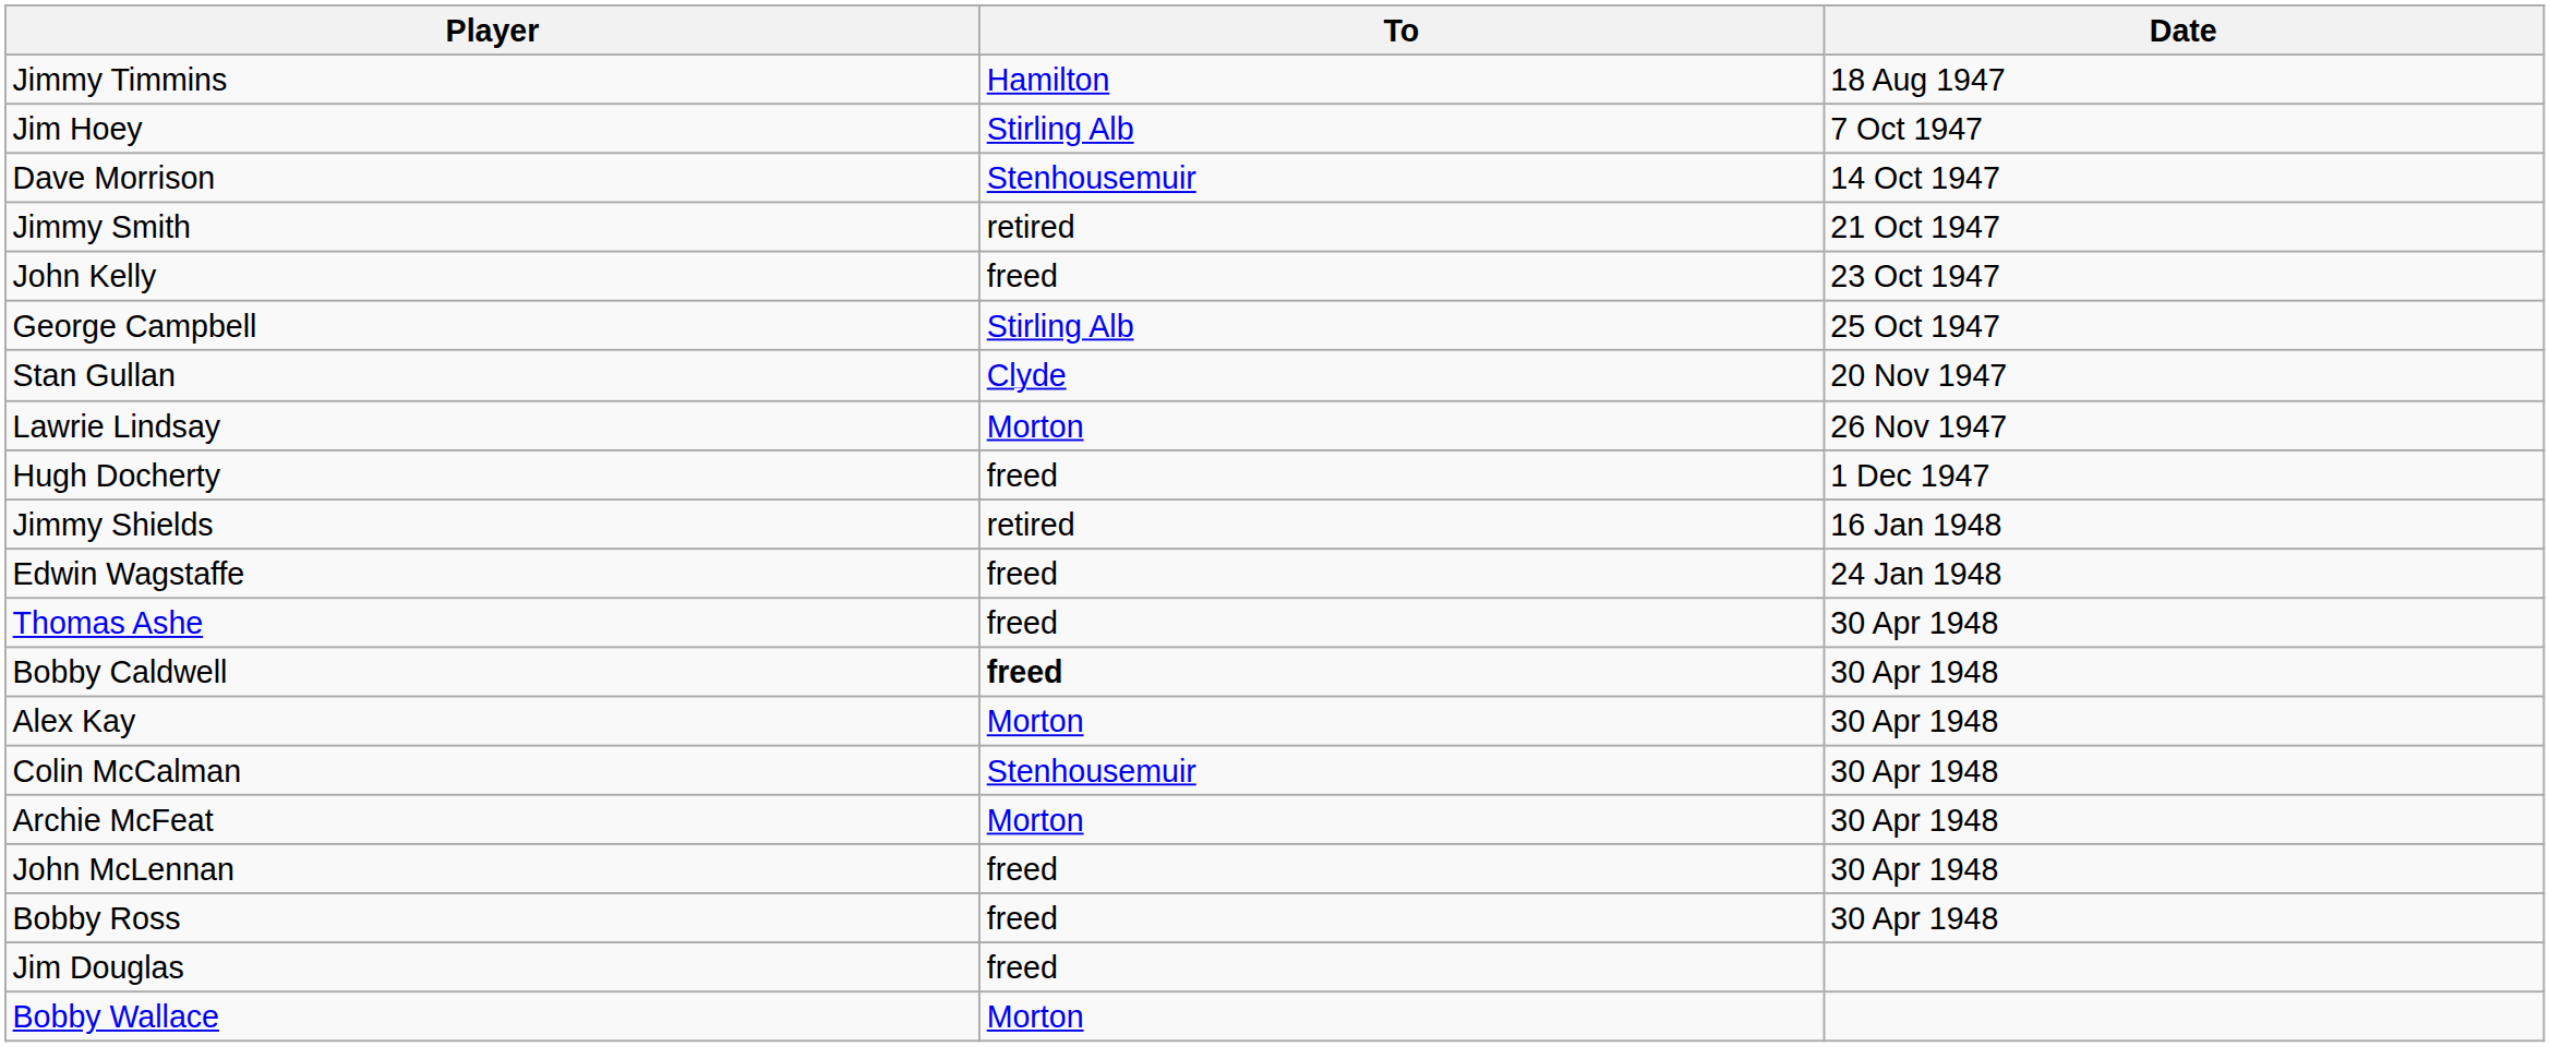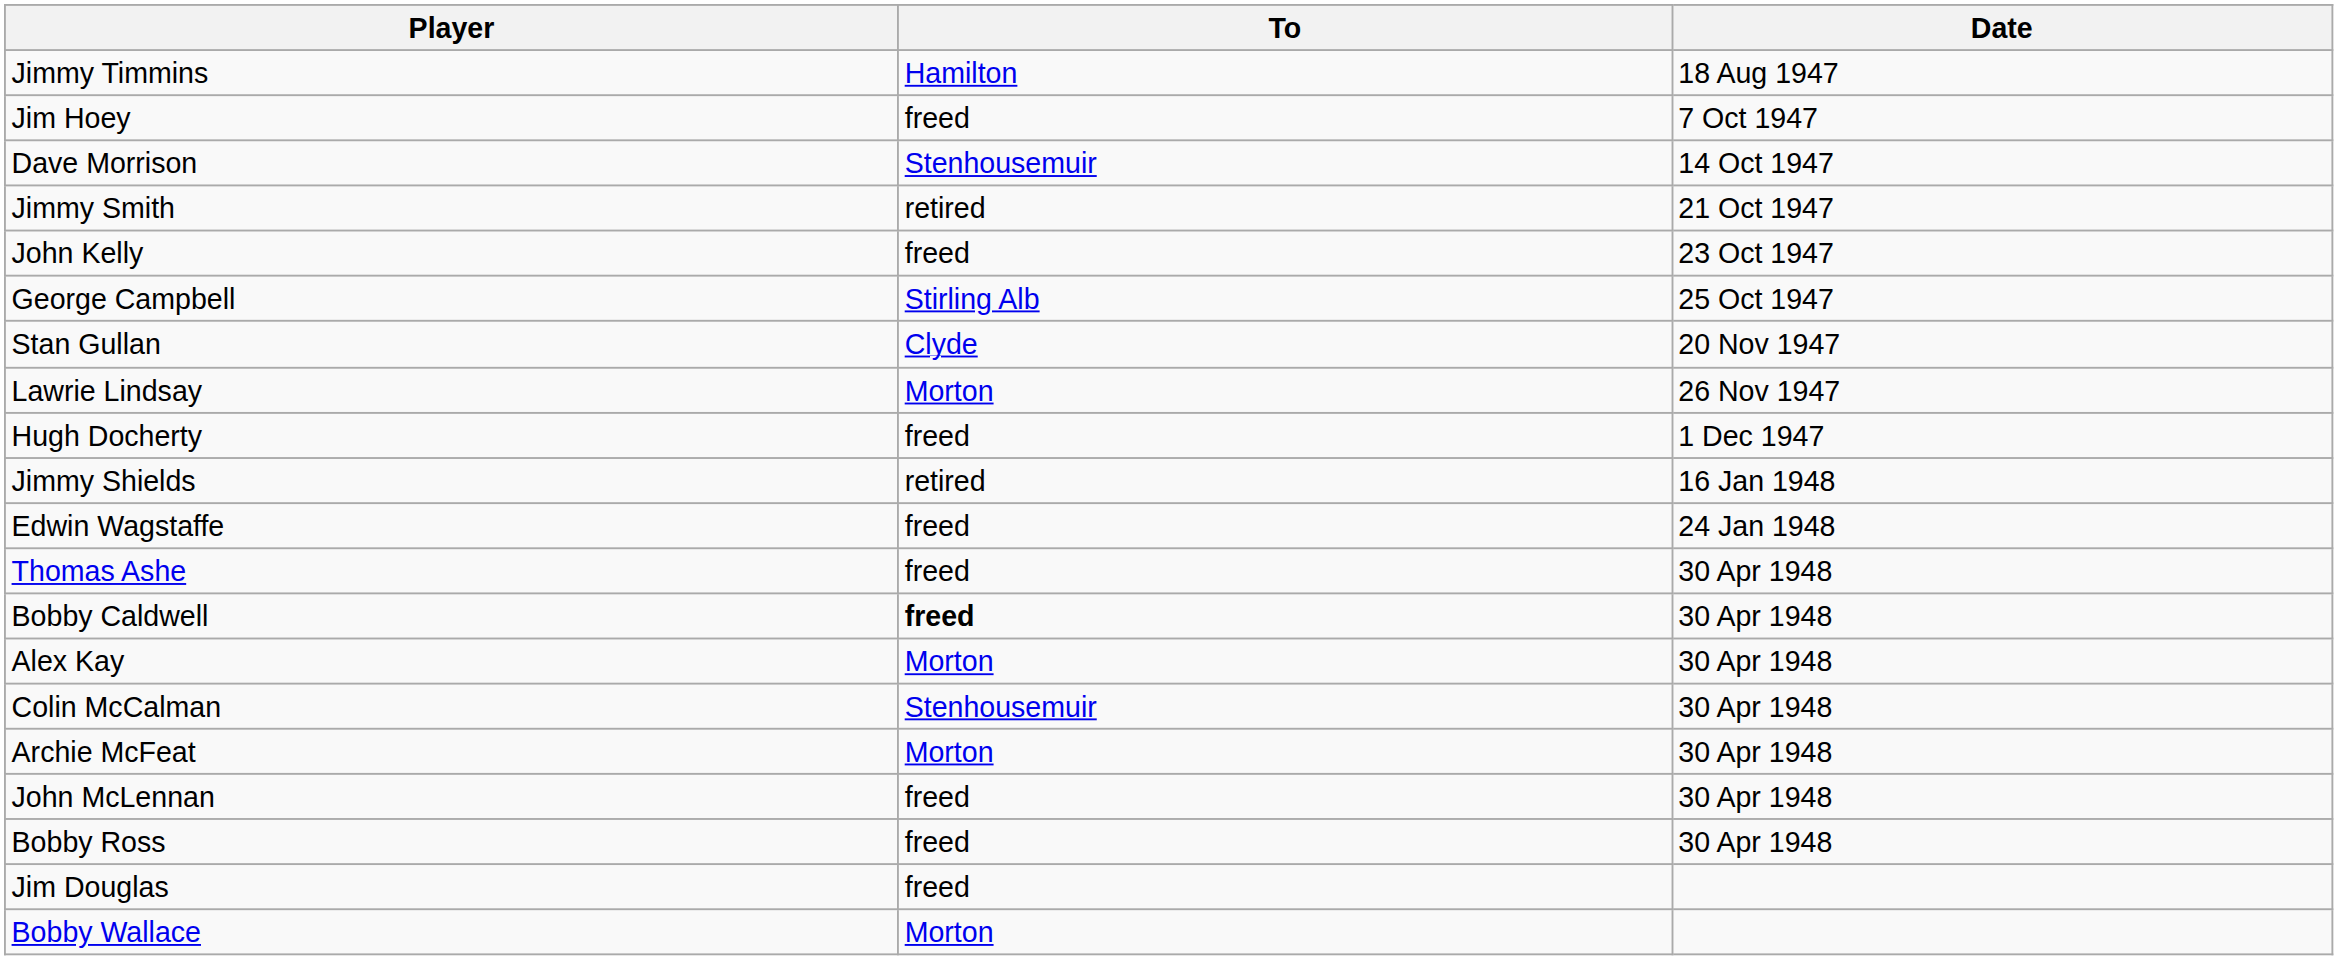 <table class="wikitable" style="text-align:center; font-size:95%;width:98%; text-align:left">
 <tr>
 <th>Player</th>
 <th>To</th>
 <th>Date</th>
 </tr>
 <tr>
 <td> Jimmy Timmins</td>
 <td> <a href='#'>Hamilton</a></td>
 <td>18 Aug 1947</td>
 </tr>
 <tr>
 <td> Jim Hoey</td>
-<td> <a href='#'>Stirling Alb</a></td>
+<td> freed</td>
 <td>7 Oct 1947</td>
 </tr>
 <tr>
 <td> Dave Morrison</td>
 <td> <a href='#'>Stenhousemuir</a></td>
 <td>14 Oct 1947</td>
 </tr>
 <tr>
 <td> Jimmy Smith</td>
 <td> retired</td>
 <td>21 Oct 1947</td>
 </tr>
 <tr>
 <td> John Kelly</td>
 <td> freed</td>
 <td>23 Oct 1947</td>
 </tr>
 <tr>
 <td> George Campbell</td>
 <td> <a href='#'>Stirling Alb</a></td>
 <td>25 Oct 1947</td>
 </tr>
 <tr>
 <td> Stan Gullan</td>
 <td> <a href='#'>Clyde</a></td>
 <td>20 Nov 1947</td>
 </tr>
 <tr>
 <td> Lawrie Lindsay</td>
 <td> <a href='#'>Morton</a></td>
 <td>26 Nov 1947</td>
 </tr>
 <tr>
 <td> Hugh Docherty</td>
 <td> freed</td>
 <td>1 Dec 1947</td>
 </tr>
 <tr>
 <td> Jimmy Shields</td>
 <td> retired</td>
 <td>16 Jan 1948</td>
 </tr>
 <tr>
 <td> Edwin Wagstaffe</td>
 <td> freed</td>
 <td>24 Jan 1948</td>
 </tr>
 <tr>
 <td> <a href='#'>Thomas Ashe</a></td>
 <td> freed</td>
 <td>30 Apr 1948</td>
 </tr>
 <tr>
 <td> Bobby Caldwell</td>
 <td><strong> freed</strong></td>
 <td>30 Apr 1948</td>
 </tr>
 <tr>
 <td> Alex Kay</td>
 <td> <a href='#'>Morton</a></td>
 <td>30 Apr 1948</td>
 </tr>
 <tr>
 <td> Colin McCalman</td>
 <td> <a href='#'>Stenhousemuir</a></td>
 <td>30 Apr 1948</td>
 </tr>
 <tr>
 <td> Archie McFeat</td>
 <td> <a href='#'>Morton</a></td>
 <td>30 Apr 1948</td>
 </tr>
 <tr>
 <td> John McLennan</td>
 <td> freed</td>
 <td>30 Apr 1948</td>
 </tr>
 <tr>
 <td> Bobby Ross</td>
 <td> freed</td>
 <td>30 Apr 1948</td>
 </tr>
 <tr>
 <td> Jim Douglas</td>
 <td> freed</td>
 <td></td>
 </tr>
 <tr>
 <td> <a href='#'>Bobby Wallace</a></td>
 <td> <a href='#'>Morton</a></td>
 <td></td>
 </tr>
 </table>
